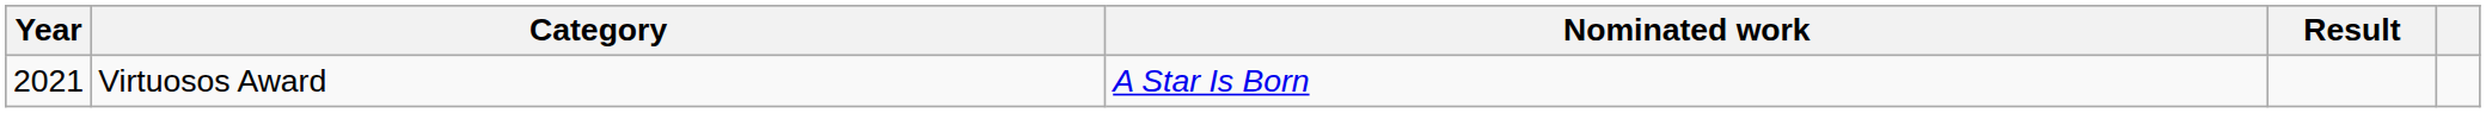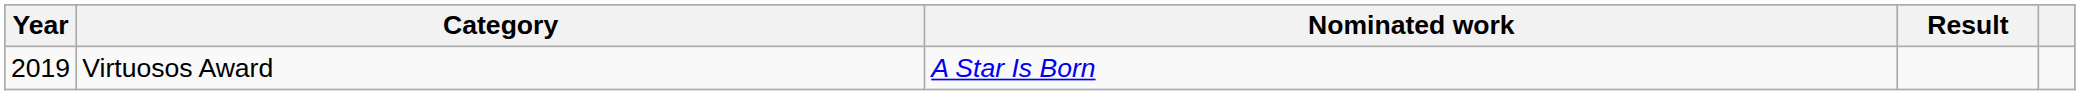 <table class=wikitable>
 <tr>
 <th scope="col" style="width:1em;">Year</th>
 <th scope="col" style="width:34em;">Category</th>
 <th scope="col" style="width:39em;">Nominated work</th>
 <th scope="col" style="width:5em;">Result</th>
 <th scope="col" style="width:1em;"></th>
 </tr>
 <tr>
-<td>2021</td>
+<td>2019</td>
 <td>Virtuosos Award</td>
 <td><em><a href='#'>A Star Is Born</a></em></td>
 <td></td>
 <td align=center></td>
 </tr>
 </table>
